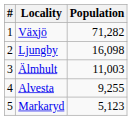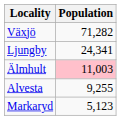 <table class="wikitable">
 <tr>
-<th>#</th>
 <th>Locality</th>
 <th>Population</th>
 </tr>
 <tr>
-<td>1</td>
 <td><a href='#'>Växjö</a></td>
 <td align="right">71,282</td>
 </tr>
 <tr>
-<td>2</td>
 <td><a href='#'>Ljungby</a></td>
-<td align="right">16,098</td>
+<td align="right">24,341</td>
 </tr>
 <tr>
-<td>3</td>
 <td><a href='#'>Älmhult</a></td>
-<td align="right">11,003</td>
+<td align="right" style="background: pink;">11,003</td>
 </tr>
 <tr>
-<td>4</td>
 <td><a href='#'>Alvesta</a></td>
 <td align="right">9,255</td>
 </tr>
 <tr>
-<td>5</td>
 <td><a href='#'>Markaryd</a></td>
 <td align="right">5,123</td>
 </tr>
 </table>
